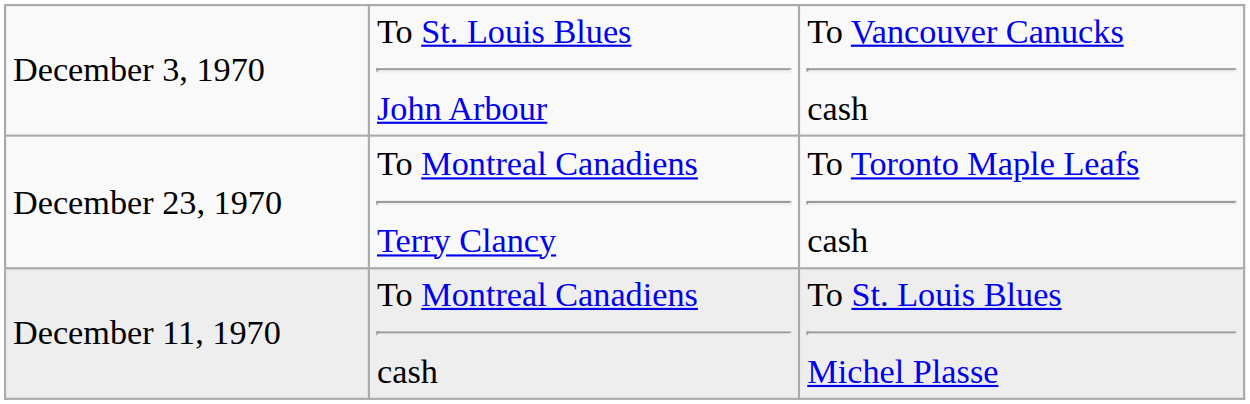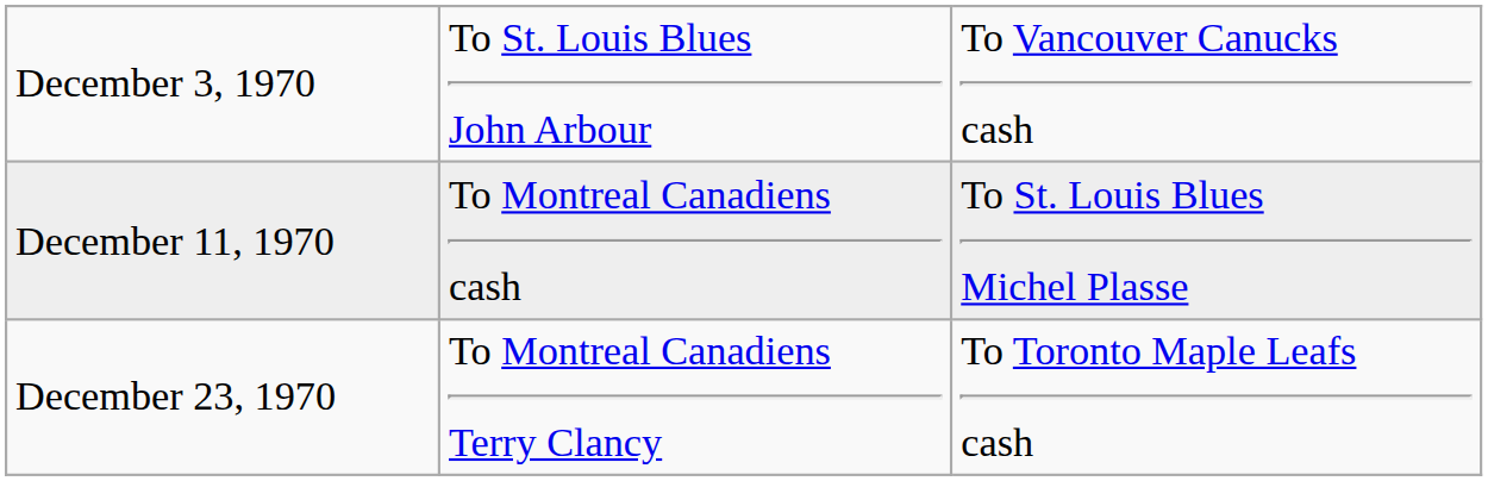 <table class="wikitable" style="border:1px solid #999; width:580px;">
 <tr>
 <td>December 3, 1970</td>
 <td valign="top">To <a href='#'>St. Louis Blues</a><hr><a href='#'>John Arbour</a></td>
 <td valign="top">To <a href='#'>Vancouver Canucks</a><hr>cash</td>
 </tr>
+<tr bgcolor="eeeeee">
+<td>December 11, 1970</td>
+<td valign="top">To <a href='#'>Montreal Canadiens</a><hr>cash</td>
+<td valign="top">To <a href='#'>St. Louis Blues</a><hr><a href='#'>Michel Plasse</a></td>
+</tr>
 <tr>
 <td>December 23, 1970</td>
 <td valign="top">To <a href='#'>Montreal Canadiens</a><hr><a href='#'>Terry Clancy</a></td>
 <td valign="top">To <a href='#'>Toronto Maple Leafs</a><hr>cash</td>
 </tr>
-<tr bgcolor="eeeeee">
-<td>December 11, 1970</td>
-<td valign="top">To <a href='#'>Montreal Canadiens</a><hr>cash</td>
-<td valign="top">To <a href='#'>St. Louis Blues</a><hr><a href='#'>Michel Plasse</a></td>
-</tr>
 </table>
